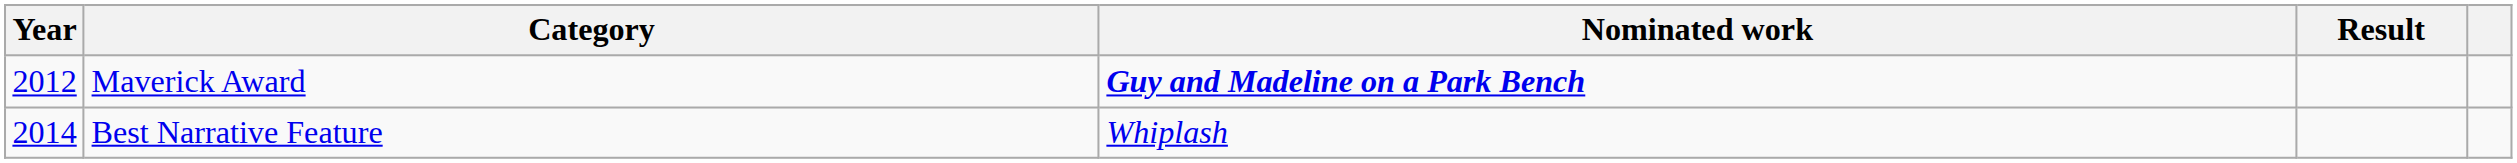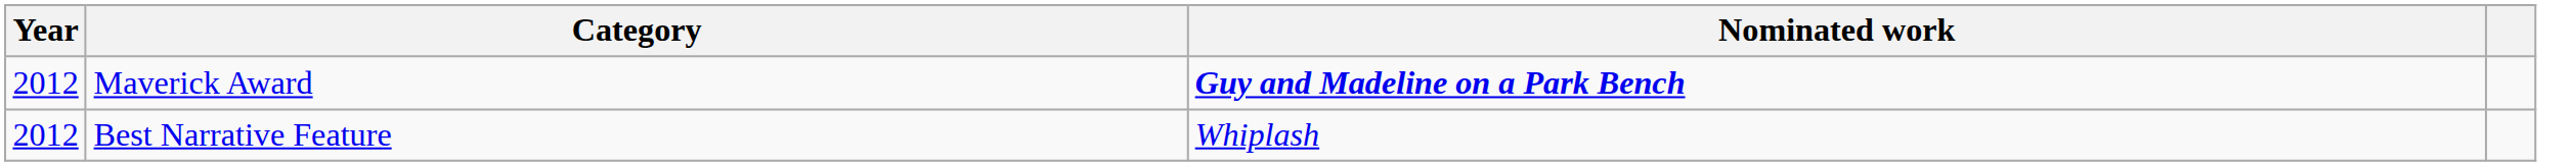 <table class=wikitable>
 <tr>
 <th scope="col" style="width:1em;">Year</th>
 <th scope="col" style="width:33em;">Category</th>
 <th scope="col" style="width:39em;">Nominated work</th>
-<th scope="col" style="width:5em;">Result</th>
 <th scope="col" style="width:1em;"></th>
 </tr>
 <tr>
 <td><a href='#'>2012</a></td>
 <td><a href='#'>Maverick Award</a></td>
 <td><strong><em><a href='#'>Guy and Madeline on a Park Bench</a></em></strong></td>
 <td></td>
-<td></td>
 </tr>
 <tr>
-<td><a href='#'>2014</a></td>
+<td><a href='#'>2012</a></td>
 <td><a href='#'>Best Narrative Feature</a></td>
 <td><em><a href='#'>Whiplash</a></em></td>
 <td></td>
-<td></td>
 </tr>
 </table>
